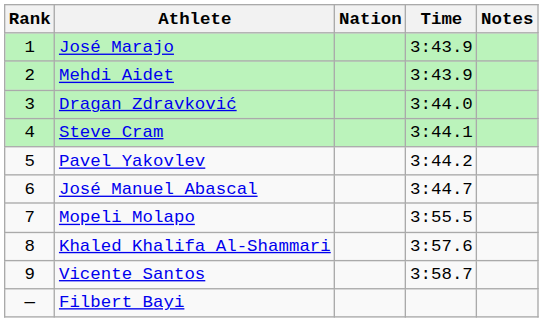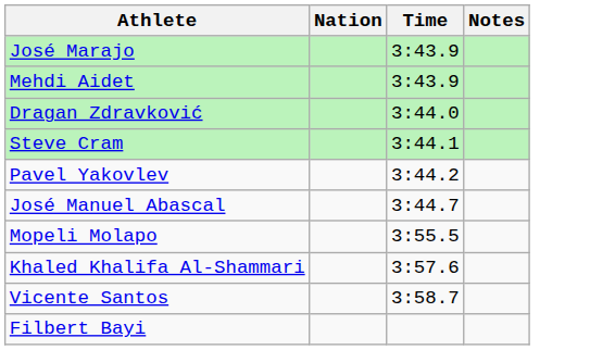 <table class="wikitable sortable" style="text-align:center">
 <tr>
-<th>Rank</th>
 <th>Athlete</th>
 <th>Nation</th>
 <th>Time</th>
 <th>Notes</th>
 </tr>
 <tr style="background:#bbf3bb;">
-<td>1</td>
 <td align=left><a href='#'>José Marajo</a></td>
 <td align=left></td>
 <td>3:43.9</td>
 <td></td>
 </tr>
 <tr style="background:#bbf3bb;">
-<td>2</td>
 <td align=left><a href='#'>Mehdi Aidet</a></td>
 <td align=left></td>
 <td>3:43.9</td>
 <td></td>
 </tr>
 <tr style="background:#bbf3bb;">
-<td>3</td>
 <td align=left><a href='#'>Dragan Zdravković</a></td>
 <td align=left></td>
 <td>3:44.0</td>
 <td></td>
 </tr>
 <tr style="background:#bbf3bb;">
-<td>4</td>
 <td align=left><a href='#'>Steve Cram</a></td>
 <td align=left></td>
 <td>3:44.1</td>
 <td></td>
 </tr>
 <tr>
-<td>5</td>
 <td align=left><a href='#'>Pavel Yakovlev</a></td>
 <td align=left></td>
 <td>3:44.2</td>
 <td></td>
 </tr>
 <tr>
-<td>6</td>
 <td align=left><a href='#'>José Manuel Abascal</a></td>
 <td align=left></td>
 <td>3:44.7</td>
 <td></td>
 </tr>
 <tr>
-<td>7</td>
 <td align=left><a href='#'>Mopeli Molapo</a></td>
 <td align=left></td>
 <td>3:55.5</td>
 <td></td>
 </tr>
 <tr>
-<td>8</td>
 <td align=left><a href='#'>Khaled Khalifa Al-Shammari</a></td>
 <td align=left></td>
 <td>3:57.6</td>
 <td></td>
 </tr>
 <tr>
-<td>9</td>
 <td align=left><a href='#'>Vicente Santos</a></td>
 <td align=left></td>
 <td>3:58.7</td>
 <td></td>
 </tr>
 <tr>
-<td data-sort-value=10>—</td>
 <td align=left><a href='#'>Filbert Bayi</a></td>
 <td align=left></td>
 <td></td>
 <td></td>
 </tr>
 </table>
